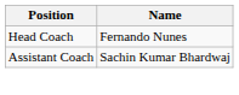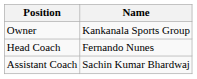 <table class="wikitable">
 <tr>
 <th>Position</th>
 <th>Name</th>
+</tr>
+<tr>
+<td>Owner</td>
+<td> Kankanala Sports Group</td>
 </tr>
 <tr>
 <td>Head Coach</td>
 <td>Fernando Nunes</td>
 </tr>
 <tr>
 <td>Assistant Coach</td>
 <td> Sachin Kumar Bhardwaj</td>
 </tr>
 </table>
